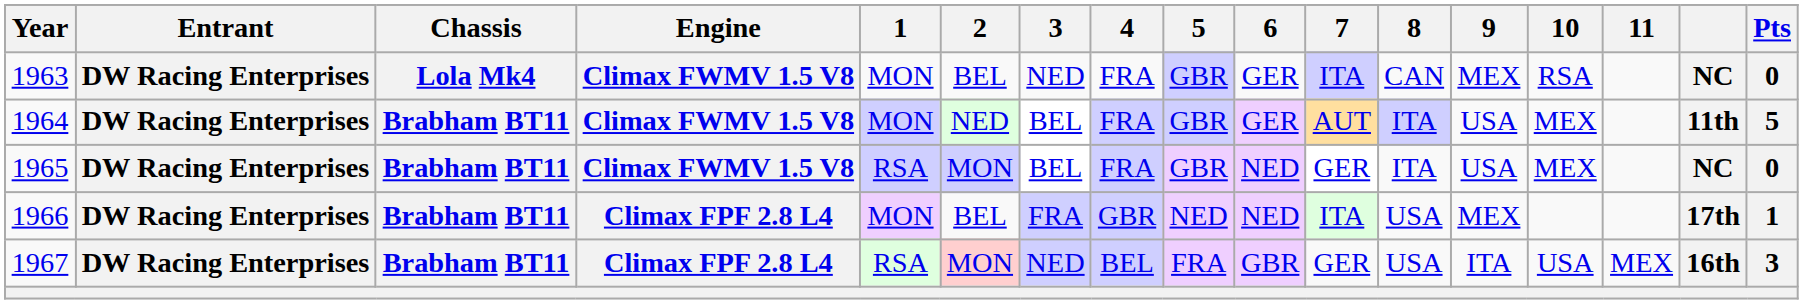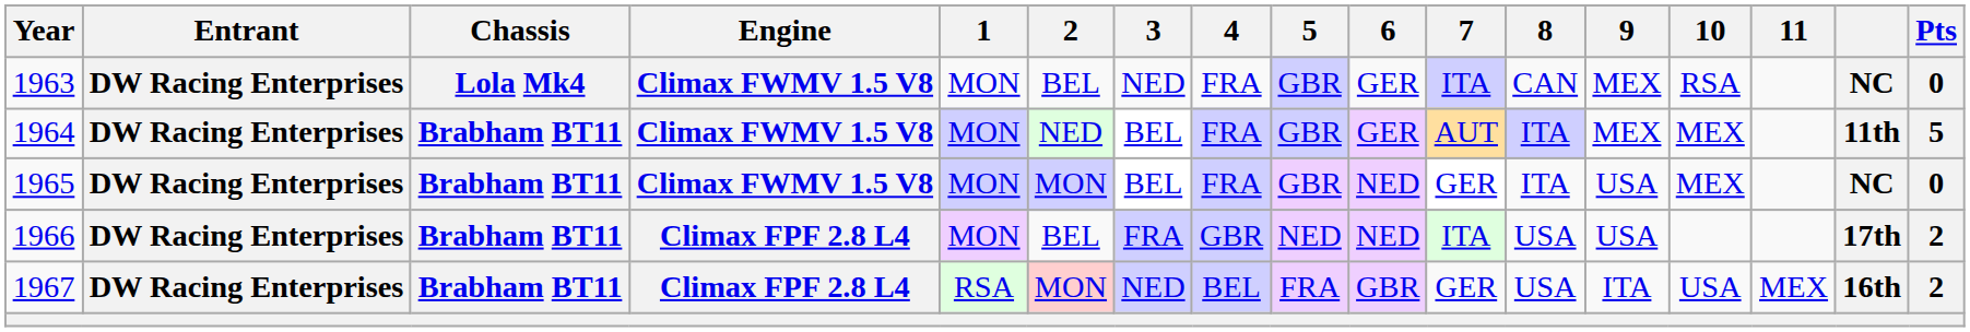 <table class="wikitable" style="text-align:center; font-size:90%">
 <tr>
 <th>Year</th>
 <th>Entrant</th>
 <th>Chassis</th>
 <th>Engine</th>
 <th>1</th>
 <th>2</th>
 <th>3</th>
 <th>4</th>
 <th>5</th>
 <th>6</th>
 <th>7</th>
 <th>8</th>
 <th>9</th>
 <th>10</th>
 <th>11</th>
 <th></th>
 <th><a href='#'>Pts</a></th>
 </tr>
 <tr>
 <td><a href='#'>1963</a></td>
 <th>DW Racing Enterprises</th>
 <th><a href='#'>Lola</a> <a href='#'>Mk4</a></th>
 <th><a href='#'>Climax FWMV 1.5 V8</a></th>
 <td><a href='#'>MON</a></td>
 <td><a href='#'>BEL</a></td>
 <td><a href='#'>NED</a></td>
 <td><a href='#'>FRA</a></td>
 <td style="background:#CFCFFF;"><a href='#'>GBR</a><br></td>
 <td><a href='#'>GER</a></td>
 <td style="background:#CFCFFF;"><a href='#'>ITA</a><br></td>
 <td><a href='#'>CAN</a></td>
 <td><a href='#'>MEX</a></td>
 <td><a href='#'>RSA</a></td>
 <td></td>
 <th>NC</th>
 <th>0</th>
 </tr>
 <tr>
 <td><a href='#'>1964</a></td>
 <th>DW Racing Enterprises</th>
 <th><a href='#'>Brabham</a> <a href='#'>BT11</a></th>
 <th><a href='#'>Climax FWMV 1.5 V8</a></th>
 <td style="background:#CFCFFF;"><a href='#'>MON</a><br></td>
 <td style="background:#DFFFDF;"><a href='#'>NED</a><br></td>
 <td style="background:#ffffff;"><a href='#'>BEL</a><br></td>
 <td style="background:#CFCFFF;"><a href='#'>FRA</a><br></td>
 <td style="background:#CFCFFF;"><a href='#'>GBR</a><br></td>
 <td style="background:#EFCFFF;"><a href='#'>GER</a><br></td>
 <td style="background:#FFDF9F;"><a href='#'>AUT</a><br></td>
 <td style="background:#CFCFFF;"><a href='#'>ITA</a><br></td>
-<td><a href='#'>USA</a></td>
+<td><a href='#'>MEX</a></td>
 <td><a href='#'>MEX</a></td>
 <td></td>
 <th>11th</th>
 <th>5</th>
 </tr>
 <tr>
 <td><a href='#'>1965</a></td>
 <th>DW Racing Enterprises</th>
 <th><a href='#'>Brabham</a> <a href='#'>BT11</a></th>
 <th><a href='#'>Climax FWMV 1.5 V8</a></th>
-<td style="background:#CFCFFF;"><a href='#'>RSA</a><br></td>
+<td style="background:#CFCFFF;"><a href='#'>MON</a><br></td>
 <td style="background:#CFCFFF;"><a href='#'>MON</a><br></td>
 <td style="background:#ffffff;"><a href='#'>BEL</a><br></td>
 <td style="background:#CFCFFF;"><a href='#'>FRA</a><br></td>
 <td style="background:#EFCFFF;"><a href='#'>GBR</a><br></td>
 <td style="background:#EFCFFF;"><a href='#'>NED</a><br></td>
 <td style="background:#ffffff;"><a href='#'>GER</a><br></td>
 <td><a href='#'>ITA</a></td>
 <td><a href='#'>USA</a></td>
 <td><a href='#'>MEX</a></td>
 <td></td>
 <th>NC</th>
 <th>0</th>
 </tr>
 <tr>
 <td><a href='#'>1966</a></td>
 <th>DW Racing Enterprises</th>
 <th><a href='#'>Brabham</a> <a href='#'>BT11</a></th>
 <th><a href='#'>Climax FPF 2.8 L4</a></th>
 <td style="background:#EFCFFF;"><a href='#'>MON</a><br></td>
 <td><a href='#'>BEL</a></td>
 <td style="background:#CFCFFF;"><a href='#'>FRA</a><br></td>
 <td style="background:#CFCFFF;"><a href='#'>GBR</a><br></td>
 <td style="background:#EFCFFF;"><a href='#'>NED</a><br></td>
 <td style="background:#EFCFFF;"><a href='#'>NED</a><br></td>
 <td style="background:#DFFFDF;"><a href='#'>ITA</a><br></td>
 <td><a href='#'>USA</a></td>
-<td><a href='#'>MEX</a></td>
+<td><a href='#'>USA</a></td>
 <td></td>
 <td></td>
 <th>17th</th>
-<th>1</th>
+<th>2</th>
 </tr>
 <tr>
 <td><a href='#'>1967</a></td>
 <th>DW Racing Enterprises</th>
 <th><a href='#'>Brabham</a> <a href='#'>BT11</a></th>
 <th><a href='#'>Climax FPF 2.8 L4</a></th>
 <td style="background:#DFFFDF;"><a href='#'>RSA</a><br></td>
 <td style="background:#FFCFCF;"><a href='#'>MON</a><br></td>
 <td style="background:#CFCFFF;"><a href='#'>NED</a><br></td>
 <td style="background:#CFCFFF;"><a href='#'>BEL</a><br></td>
 <td style="background:#EFCFFF;"><a href='#'>FRA</a><br></td>
 <td style="background:#EFCFFF;"><a href='#'>GBR</a><br></td>
 <td><a href='#'>GER</a></td>
 <td><a href='#'>USA</a></td>
 <td><a href='#'>ITA</a></td>
 <td><a href='#'>USA</a></td>
 <td><a href='#'>MEX</a></td>
 <th>16th</th>
-<th>3</th>
+<th>2</th>
 </tr>
 <tr>
 <th colspan="17"></th>
 </tr>
 </table>
